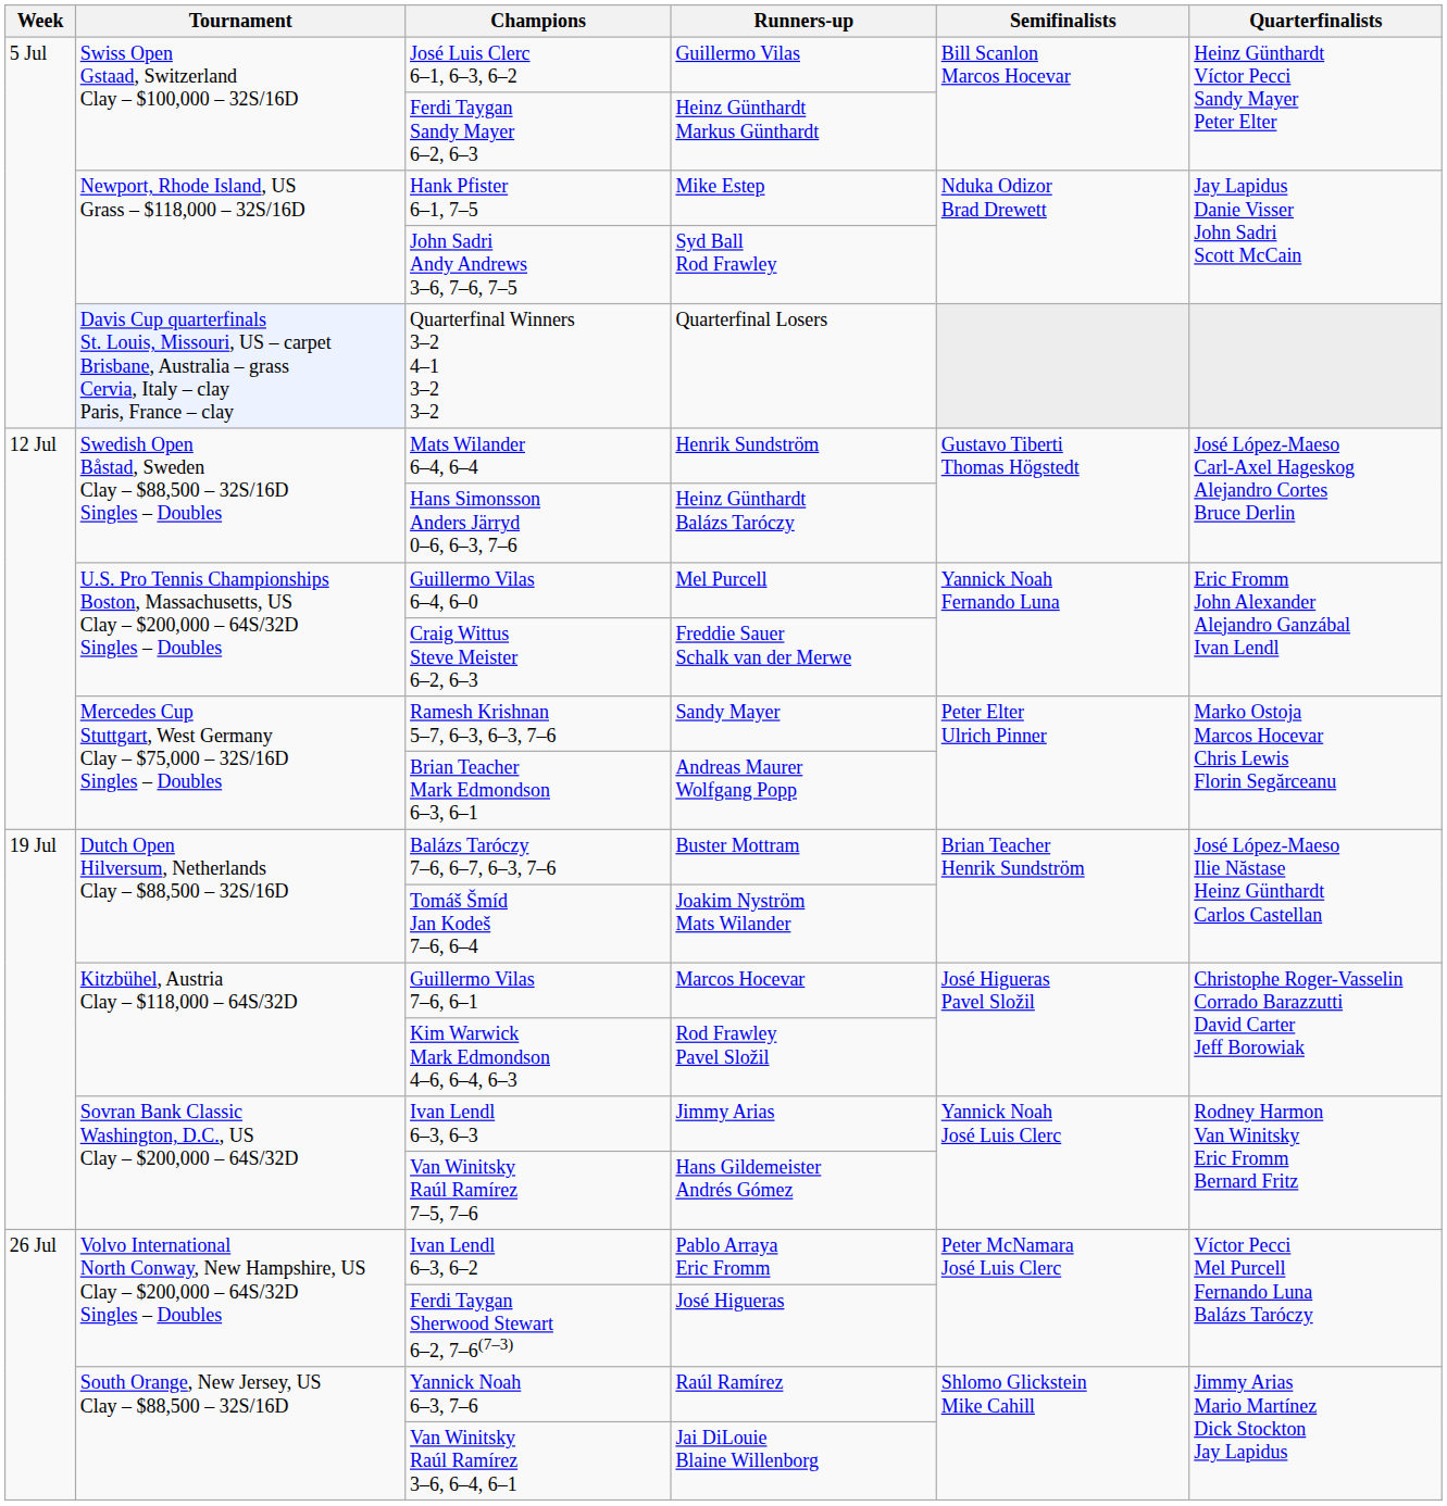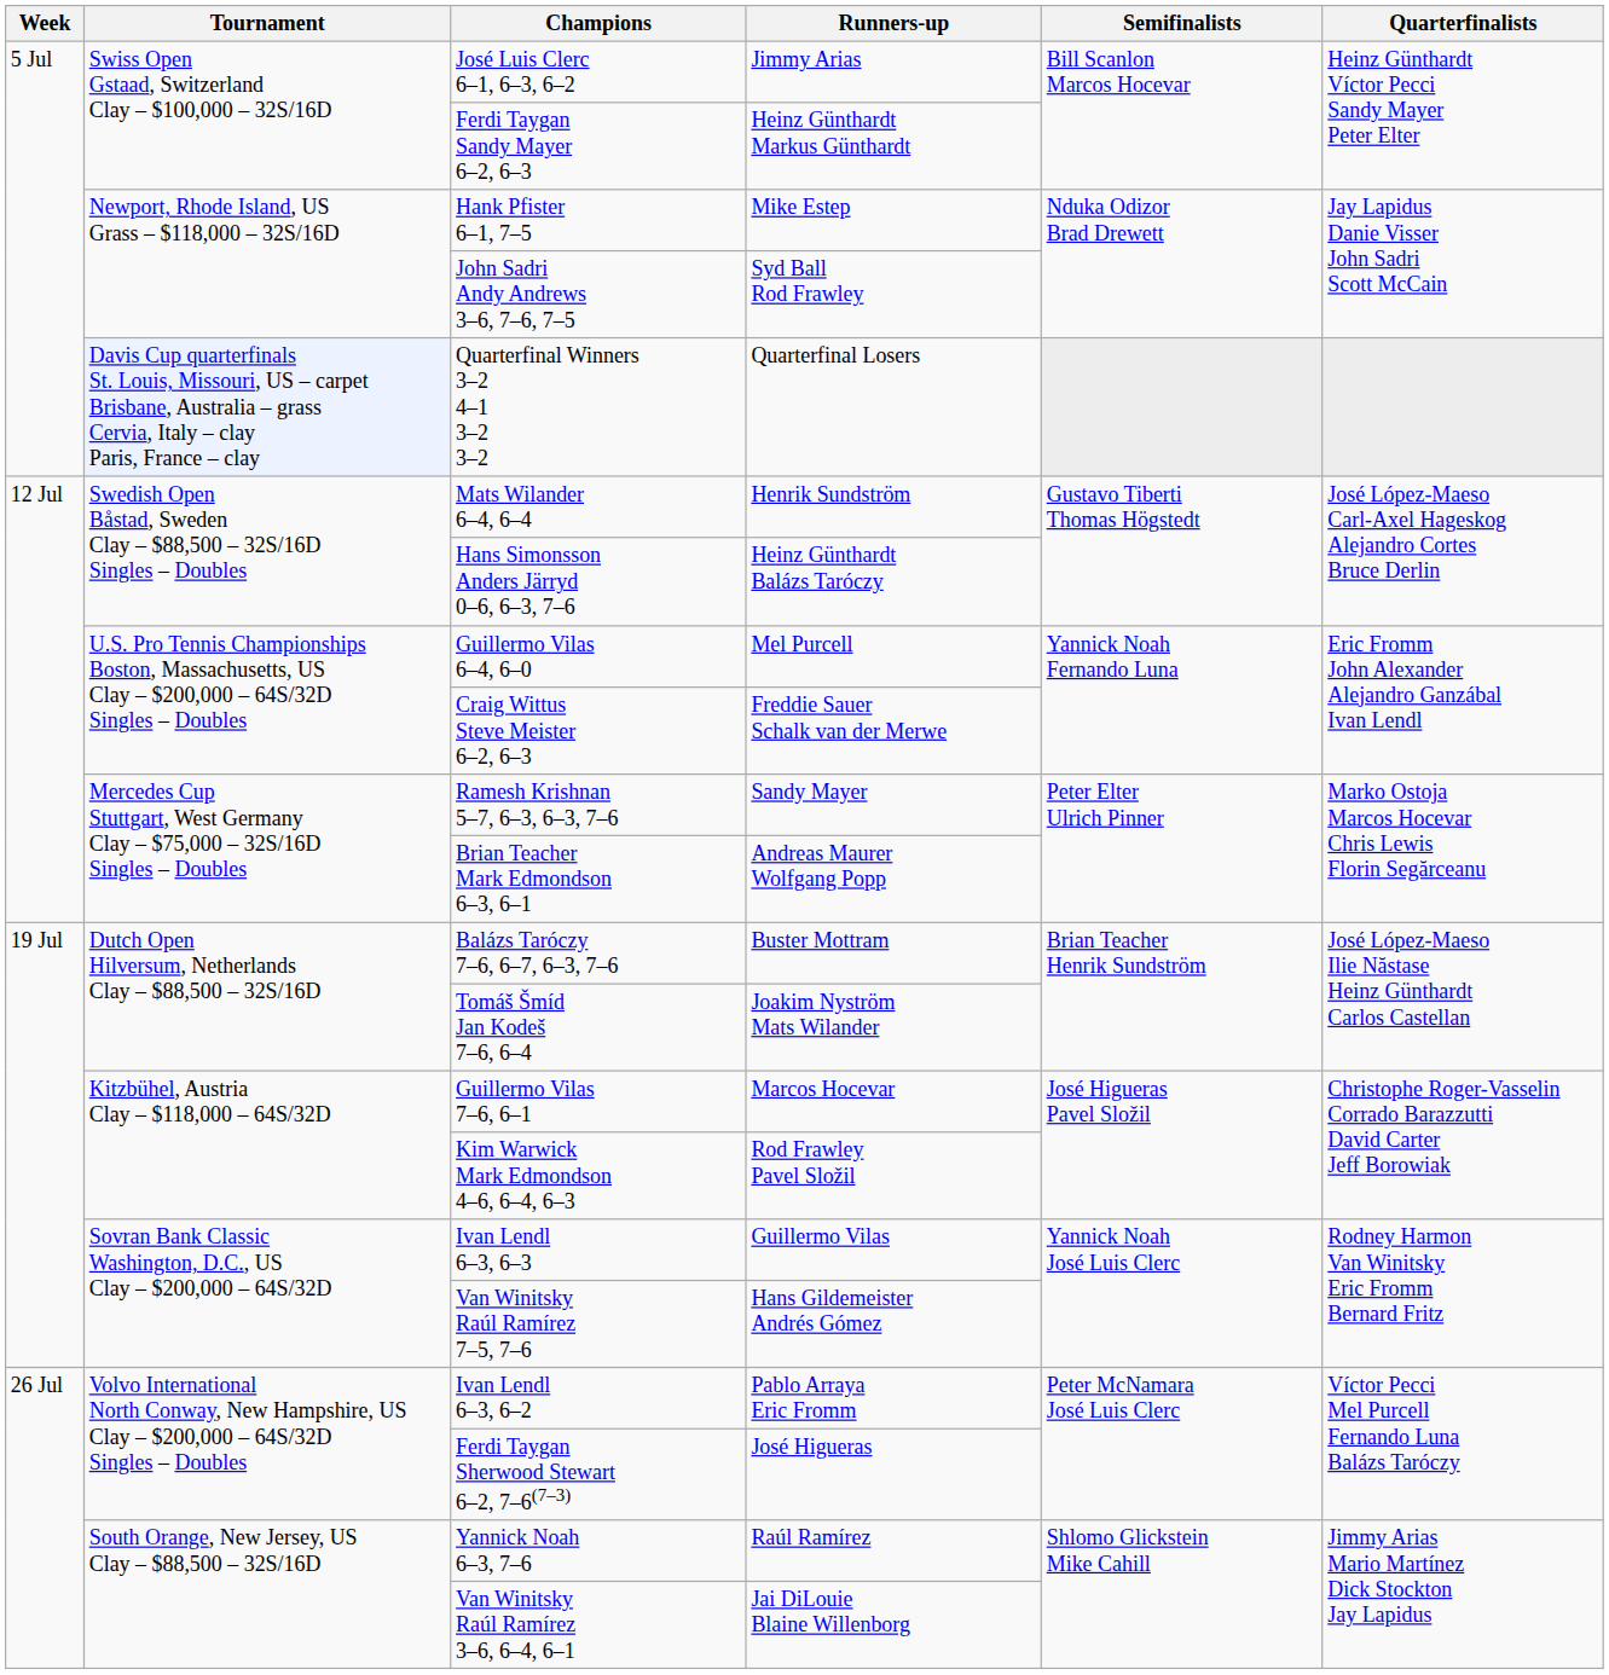 <table class=wikitable style=font-size:95%>
 <tr>
 <th style="width:48px;">Week</th>
 <th style="width:250px;">Tournament</th>
 <th style="width:200px;">Champions</th>
 <th style="width:200px;">Runners-up</th>
 <th style="width:190px;">Semifinalists</th>
 <th style="width:190px;">Quarterfinalists</th>
 </tr>
 <tr valign=top>
 <td rowspan=5>5 Jul</td>
 <td rowspan=2><a href='#'>Swiss Open</a> <br> <a href='#'>Gstaad</a>, Switzerland <br> Clay – $100,000 – 32S/16D</td>
 <td> <a href='#'>José Luis Clerc</a> <br> 6–1, 6–3, 6–2</td>
-<td> <a href='#'>Guillermo Vilas</a></td>
+<td> <a href='#'>Jimmy Arias</a></td>
 <td rowspan=2> <a href='#'>Bill Scanlon</a> <br>  <a href='#'>Marcos Hocevar</a></td>
 <td rowspan=2> <a href='#'>Heinz Günthardt</a> <br>  <a href='#'>Víctor Pecci</a> <br>  <a href='#'>Sandy Mayer</a> <br>  <a href='#'>Peter Elter</a></td>
 </tr>
 <tr valign=top>
 <td> <a href='#'>Ferdi Taygan</a> <br>  <a href='#'>Sandy Mayer</a> <br> 6–2, 6–3</td>
 <td> <a href='#'>Heinz Günthardt</a> <br>  <a href='#'>Markus Günthardt</a></td>
 </tr>
 <tr valign=top>
 <td rowspan=2><a href='#'>Newport, Rhode Island</a>, US <br> Grass – $118,000 – 32S/16D</td>
 <td> <a href='#'>Hank Pfister</a> <br> 6–1, 7–5</td>
 <td> <a href='#'>Mike Estep</a></td>
 <td rowspan=2> <a href='#'>Nduka Odizor</a> <br>  <a href='#'>Brad Drewett</a></td>
 <td rowspan=2> <a href='#'>Jay Lapidus</a> <br>  <a href='#'>Danie Visser</a> <br>  <a href='#'>John Sadri</a> <br>  <a href='#'>Scott McCain</a></td>
 </tr>
 <tr valign=top>
 <td> <a href='#'>John Sadri</a> <br>  <a href='#'>Andy Andrews</a> <br> 3–6, 7–6, 7–5</td>
 <td> <a href='#'>Syd Ball</a> <br>  <a href='#'>Rod Frawley</a></td>
 </tr>
 <tr valign=top>
 <td style="background:#ECF2FF;"><a href='#'>Davis Cup quarterfinals</a><br> <a href='#'>St. Louis, Missouri</a>, US – carpet <br> <a href='#'>Brisbane</a>, Australia – grass<br> <a href='#'>Cervia</a>, Italy – clay <br> Paris, France – clay</td>
 <td>Quarterfinal Winners<br> 3–2<br> 4–1<br> 3–2<br> 3–2</td>
 <td>Quarterfinal Losers<br><br><br><br></td>
 <td style="background:#ededed;"></td>
 <td style="background:#ededed;"></td>
 </tr>
 <tr valign=top>
 <td rowspan=6>12 Jul</td>
 <td rowspan=2><a href='#'>Swedish Open</a> <br> <a href='#'>Båstad</a>, Sweden <br> Clay – $88,500 – 32S/16D <br> <a href='#'>Singles</a> – <a href='#'>Doubles</a></td>
 <td> <a href='#'>Mats Wilander</a> <br> 6–4, 6–4</td>
 <td> <a href='#'>Henrik Sundström</a></td>
 <td rowspan=2> <a href='#'>Gustavo Tiberti</a> <br>  <a href='#'>Thomas Högstedt</a></td>
 <td rowspan=2> <a href='#'>José López-Maeso</a> <br>  <a href='#'>Carl-Axel Hageskog</a> <br>  <a href='#'>Alejandro Cortes</a> <br>  <a href='#'>Bruce Derlin</a></td>
 </tr>
 <tr valign=top>
 <td> <a href='#'>Hans Simonsson</a> <br>  <a href='#'>Anders Järryd</a> <br> 0–6, 6–3, 7–6</td>
 <td> <a href='#'>Heinz Günthardt</a> <br>  <a href='#'>Balázs Taróczy</a></td>
 </tr>
 <tr valign=top>
 <td rowspan="2"><a href='#'>U.S. Pro Tennis Championships</a> <br> <a href='#'>Boston</a>, Massachusetts, US <br> Clay – $200,000 – 64S/32D <br> <a href='#'>Singles</a> – <a href='#'>Doubles</a></td>
 <td> <a href='#'>Guillermo Vilas</a> <br> 6–4, 6–0</td>
 <td> <a href='#'>Mel Purcell</a></td>
 <td rowspan=2> <a href='#'>Yannick Noah</a> <br>  <a href='#'>Fernando Luna</a></td>
 <td rowspan=2> <a href='#'>Eric Fromm</a> <br>  <a href='#'>John Alexander</a> <br>  <a href='#'>Alejandro Ganzábal</a> <br>  <a href='#'>Ivan Lendl</a></td>
 </tr>
 <tr valign=top>
 <td> <a href='#'>Craig Wittus</a> <br>  <a href='#'>Steve Meister</a> <br> 6–2, 6–3</td>
 <td> <a href='#'>Freddie Sauer</a> <br>  <a href='#'>Schalk van der Merwe</a></td>
 </tr>
 <tr valign=top>
 <td rowspan=2><a href='#'>Mercedes Cup</a> <br> <a href='#'>Stuttgart</a>, West Germany <br> Clay – $75,000 – 32S/16D <br> <a href='#'>Singles</a> – <a href='#'>Doubles</a></td>
 <td> <a href='#'>Ramesh Krishnan</a> <br> 5–7, 6–3, 6–3, 7–6</td>
 <td> <a href='#'>Sandy Mayer</a></td>
 <td rowspan=2> <a href='#'>Peter Elter</a> <br>  <a href='#'>Ulrich Pinner</a></td>
 <td rowspan=2> <a href='#'>Marko Ostoja</a> <br>  <a href='#'>Marcos Hocevar</a> <br>  <a href='#'>Chris Lewis</a> <br>  <a href='#'>Florin Segărceanu</a></td>
 </tr>
 <tr valign=top>
 <td> <a href='#'>Brian Teacher</a> <br>  <a href='#'>Mark Edmondson</a> <br> 6–3, 6–1</td>
 <td> <a href='#'>Andreas Maurer</a> <br>  <a href='#'>Wolfgang Popp</a></td>
 </tr>
 <tr valign=top>
 <td rowspan=6>19 Jul</td>
 <td rowspan=2><a href='#'>Dutch Open</a><br> <a href='#'>Hilversum</a>, Netherlands <br> Clay – $88,500 – 32S/16D</td>
 <td> <a href='#'>Balázs Taróczy</a> <br> 7–6, 6–7, 6–3, 7–6</td>
 <td> <a href='#'>Buster Mottram</a></td>
 <td rowspan=2> <a href='#'>Brian Teacher</a> <br>  <a href='#'>Henrik Sundström</a></td>
 <td rowspan=2> <a href='#'>José López-Maeso</a> <br>  <a href='#'>Ilie Năstase</a> <br>  <a href='#'>Heinz Günthardt</a> <br>  <a href='#'>Carlos Castellan</a></td>
 </tr>
 <tr valign=top>
 <td> <a href='#'>Tomáš Šmíd</a> <br>  <a href='#'>Jan Kodeš</a> <br> 7–6, 6–4</td>
 <td> <a href='#'>Joakim Nyström</a> <br>  <a href='#'>Mats Wilander</a></td>
 </tr>
 <tr valign=top>
 <td rowspan=2><a href='#'>Kitzbühel</a>, Austria <br> Clay – $118,000 – 64S/32D</td>
 <td> <a href='#'>Guillermo Vilas</a> <br> 7–6, 6–1</td>
 <td> <a href='#'>Marcos Hocevar</a></td>
 <td rowspan=2> <a href='#'>José Higueras</a> <br>  <a href='#'>Pavel Složil</a></td>
 <td rowspan=2> <a href='#'>Christophe Roger-Vasselin</a> <br>  <a href='#'>Corrado Barazzutti</a> <br>  <a href='#'>David Carter</a> <br>  <a href='#'>Jeff Borowiak</a></td>
 </tr>
 <tr valign=top>
 <td> <a href='#'>Kim Warwick</a> <br>  <a href='#'>Mark Edmondson</a> <br> 4–6, 6–4, 6–3</td>
 <td> <a href='#'>Rod Frawley</a> <br>  <a href='#'>Pavel Složil</a></td>
 </tr>
 <tr valign=top>
 <td rowspan="2"><a href='#'>Sovran Bank Classic</a> <br> <a href='#'>Washington, D.C.</a>, US <br> Clay – $200,000 – 64S/32D</td>
 <td> <a href='#'>Ivan Lendl</a> <br> 6–3, 6–3</td>
-<td> <a href='#'>Jimmy Arias</a></td>
+<td> <a href='#'>Guillermo Vilas</a></td>
 <td rowspan=2> <a href='#'>Yannick Noah</a> <br>  <a href='#'>José Luis Clerc</a></td>
 <td rowspan=2> <a href='#'>Rodney Harmon</a> <br>  <a href='#'>Van Winitsky</a> <br>  <a href='#'>Eric Fromm</a> <br>  <a href='#'>Bernard Fritz</a></td>
 </tr>
 <tr valign=top>
 <td> <a href='#'>Van Winitsky</a> <br>  <a href='#'>Raúl Ramírez</a> <br> 7–5, 7–6</td>
 <td> <a href='#'>Hans Gildemeister</a> <br>  <a href='#'>Andrés Gómez</a></td>
 </tr>
 <tr valign=top>
 <td rowspan=4>26 Jul</td>
 <td rowspan="2"><a href='#'>Volvo International</a><br> <a href='#'>North Conway</a>, New Hampshire, US <br> Clay – $200,000 – 64S/32D <br> <a href='#'>Singles</a> – <a href='#'>Doubles</a></td>
 <td> <a href='#'>Ivan Lendl</a> <br> 6–3, 6–2</td>
 <td> <a href='#'>Pablo Arraya</a> <br>  <a href='#'>Eric Fromm</a></td>
 <td rowspan=2> <a href='#'>Peter McNamara</a> <br>  <a href='#'>José Luis Clerc</a></td>
 <td rowspan=2> <a href='#'>Víctor Pecci</a> <br>  <a href='#'>Mel Purcell</a> <br>  <a href='#'>Fernando Luna</a> <br>  <a href='#'>Balázs Taróczy</a></td>
 </tr>
 <tr valign=top>
 <td> <a href='#'>Ferdi Taygan</a> <br>  <a href='#'>Sherwood Stewart</a> <br> 6–2, 7–6<sup>(7–3)</sup></td>
 <td> <a href='#'>José Higueras</a></td>
 </tr>
 <tr valign=top>
 <td rowspan=2><a href='#'>South Orange</a>, New Jersey, US <br> Clay – $88,500 – 32S/16D</td>
 <td> <a href='#'>Yannick Noah</a> <br> 6–3, 7–6</td>
 <td> <a href='#'>Raúl Ramírez</a></td>
 <td rowspan=2> <a href='#'>Shlomo Glickstein</a> <br>  <a href='#'>Mike Cahill</a></td>
 <td rowspan=2> <a href='#'>Jimmy Arias</a> <br>  <a href='#'>Mario Martínez</a> <br>  <a href='#'>Dick Stockton</a> <br>  <a href='#'>Jay Lapidus</a></td>
 </tr>
 <tr valign=top>
 <td> <a href='#'>Van Winitsky</a> <br>  <a href='#'>Raúl Ramírez</a> <br> 3–6, 6–4, 6–1</td>
 <td> <a href='#'>Jai DiLouie</a> <br>  <a href='#'>Blaine Willenborg</a></td>
 </tr>
 </table>
